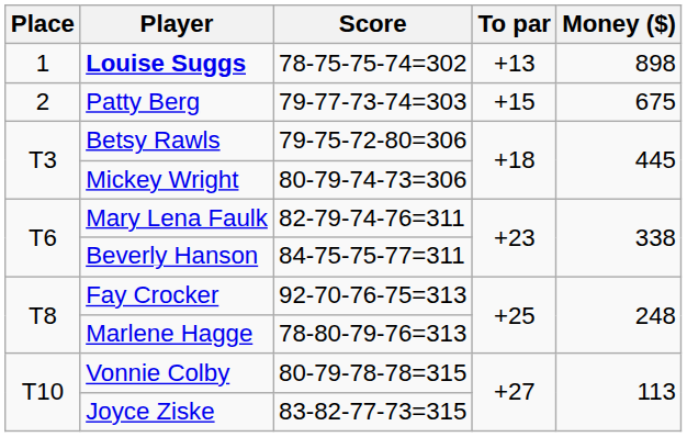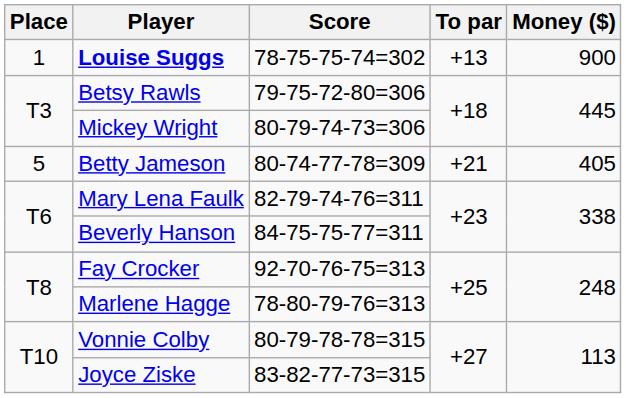 <table class="wikitable">
 <tr>
 <th>Place</th>
 <th>Player</th>
 <th>Score</th>
 <th>To par</th>
 <th>Money ($)</th>
 </tr>
 <tr>
 <td align=center>1</td>
 <td> <strong><a href='#'>Louise Suggs</a></strong></td>
 <td>78-75-75-74=302</td>
 <td align=center>+13</td>
-<td align=right>898</td>
-</tr>
-<tr>
-<td align=center>2</td>
-<td> <a href='#'>Patty Berg</a></td>
-<td>79-77-73-74=303</td>
-<td align=center>+15</td>
-<td align=right>675</td>
+<td align=right>900</td>
 </tr>
 <tr>
 <td align=center rowspan=2>T3</td>
 <td> <a href='#'>Betsy Rawls</a></td>
 <td>79-75-72-80=306</td>
 <td align=center rowspan=2>+18</td>
 <td align=right rowspan=2>445</td>
 </tr>
 <tr>
 <td> <a href='#'>Mickey Wright</a></td>
 <td>80-79-74-73=306</td>
+</tr>
+<tr>
+<td align=center>5</td>
+<td> <a href='#'>Betty Jameson</a></td>
+<td>80-74-77-78=309</td>
+<td align=center>+21</td>
+<td align=right>405</td>
 </tr>
 <tr>
 <td align=center rowspan=2>T6</td>
 <td> <a href='#'>Mary Lena Faulk</a></td>
 <td>82-79-74-76=311</td>
 <td align=center rowspan=2>+23</td>
 <td align=right rowspan=2>338</td>
 </tr>
 <tr>
 <td> <a href='#'>Beverly Hanson</a></td>
 <td>84-75-75-77=311</td>
 </tr>
 <tr>
 <td align=center rowspan=2>T8</td>
 <td> <a href='#'>Fay Crocker</a></td>
 <td>92-70-76-75=313</td>
 <td align=center rowspan=2>+25</td>
 <td align=right rowspan=2>248</td>
 </tr>
 <tr>
 <td> <a href='#'>Marlene Hagge</a></td>
 <td>78-80-79-76=313</td>
 </tr>
 <tr>
 <td align=center rowspan=2>T10</td>
 <td> <a href='#'>Vonnie Colby</a></td>
 <td>80-79-78-78=315</td>
 <td align=center rowspan=2>+27</td>
 <td align=right rowspan=2>113</td>
 </tr>
 <tr>
 <td> <a href='#'>Joyce Ziske</a></td>
 <td>83-82-77-73=315</td>
 </tr>
 </table>
